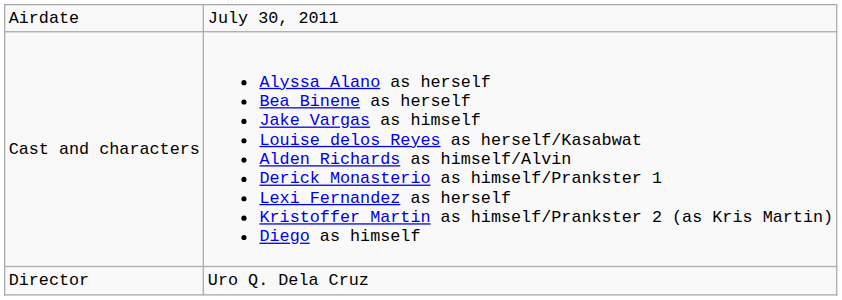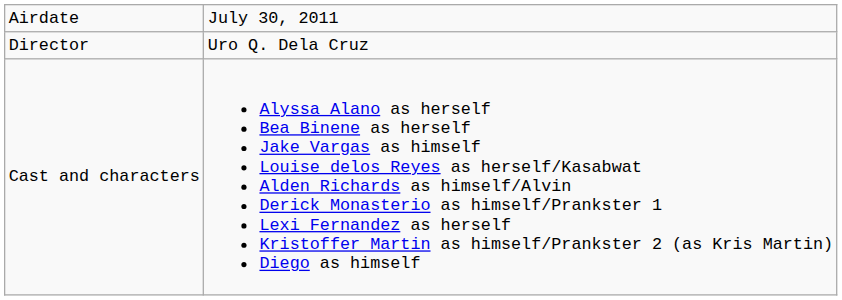 <table class="wikitable">
 <tr>
 <td>Airdate</td>
 <td>July 30, 2011</td>
 </tr>
 <tr>
+<td>Director</td>
+<td>Uro Q. Dela Cruz</td>
+</tr>
+<tr>
 <td>Cast and characters</td>
 <td><br><ul><li><a href='#'>Alyssa Alano</a> as herself</li><li><a href='#'>Bea Binene</a> as herself</li><li><a href='#'>Jake Vargas</a> as himself</li><li><a href='#'>Louise delos Reyes</a> as herself/Kasabwat</li><li><a href='#'>Alden Richards</a> as himself/Alvin</li><li><a href='#'>Derick Monasterio</a> as himself/Prankster 1</li><li><a href='#'>Lexi Fernandez</a> as herself</li><li><a href='#'>Kristoffer Martin</a> as himself/Prankster 2 (as Kris Martin)</li><li><a href='#'>Diego</a> as himself</li></ul></td>
 </tr>
-<tr>
-<td>Director</td>
-<td>Uro Q. Dela Cruz</td>
-</tr>
 </table>
